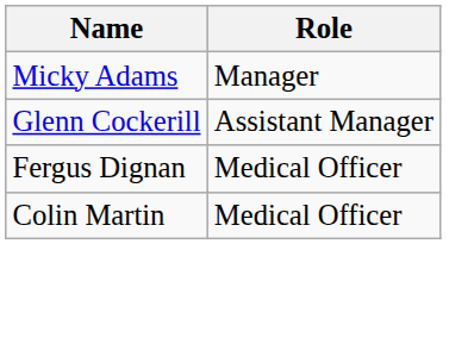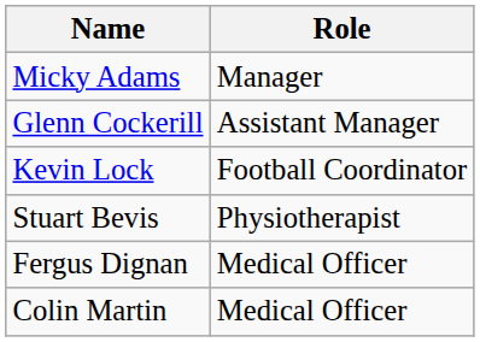 <table class="wikitable">
 <tr>
 <th>Name</th>
 <th>Role</th>
 </tr>
 <tr>
 <td> <a href='#'>Micky Adams</a></td>
 <td>Manager</td>
 </tr>
 <tr>
 <td> <a href='#'>Glenn Cockerill</a></td>
 <td>Assistant Manager</td>
 </tr>
 <tr>
+<td> <a href='#'>Kevin Lock</a></td>
+<td>Football Coordinator</td>
+</tr>
+<tr>
+<td> Stuart Bevis</td>
+<td>Physiotherapist</td>
+</tr>
+<tr>
 <td> Fergus Dignan</td>
 <td>Medical Officer</td>
 </tr>
 <tr>
 <td> Colin Martin</td>
 <td>Medical Officer</td>
 </tr>
 </table>
